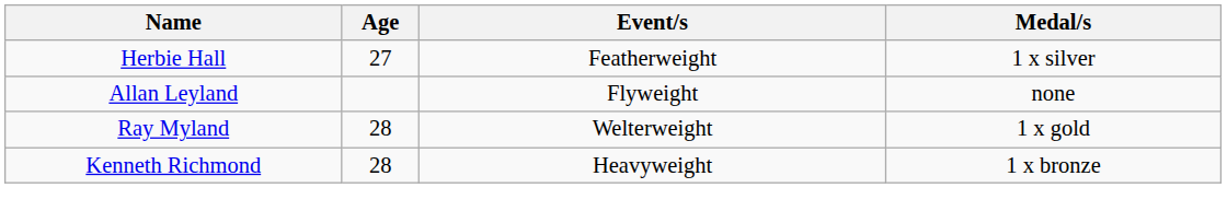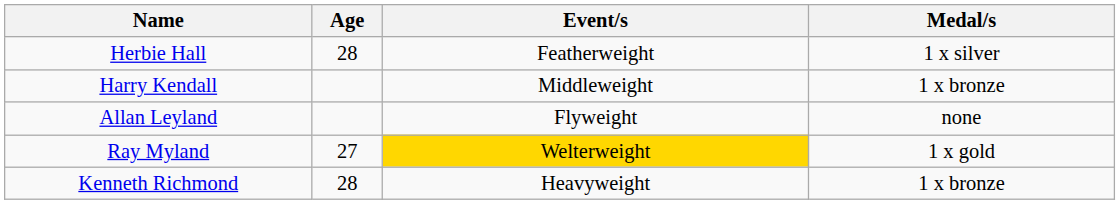 <table class="wikitable" style="text-align: center">
 <tr>
 <th width=250>Name</th>
 <th width=50>Age</th>
 <th width=350>Event/s</th>
 <th width=250>Medal/s</th>
 </tr>
 <tr>
 <td><a href='#'>Herbie Hall</a></td>
-<td>27</td>
+<td>28</td>
 <td>Featherweight</td>
 <td>1 x silver</td>
+</tr>
+<tr>
+<td><a href='#'>Harry Kendall</a></td>
+<td></td>
+<td>Middleweight</td>
+<td>1 x bronze</td>
 </tr>
 <tr>
 <td><a href='#'>Allan Leyland</a></td>
 <td></td>
 <td>Flyweight</td>
 <td>none</td>
 </tr>
 <tr>
 <td><a href='#'>Ray Myland</a></td>
-<td>28</td>
-<td>Welterweight</td>
+<td>27</td>
+<td style="background: gold;">Welterweight</td>
 <td>1 x gold</td>
 </tr>
 <tr>
 <td><a href='#'>Kenneth Richmond</a></td>
 <td>28</td>
 <td>Heavyweight</td>
 <td>1 x bronze</td>
 </tr>
 </table>
